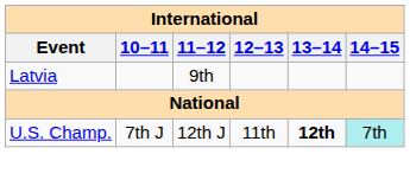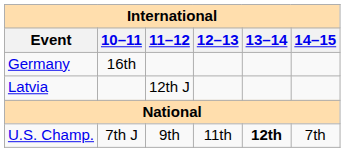 <table class="wikitable" style="text-align:center">
 <tr>
 <th colspan="6" style="background-color: #ffdead; " align="center">International</th>
 </tr>
 <tr>
 <th>Event</th>
 <th><a href='#'>10–11</a></th>
 <th><a href='#'>11–12</a></th>
 <th><a href='#'>12–13</a></th>
 <th><a href='#'>13–14</a></th>
 <th><a href='#'>14–15</a></th>
 </tr>
 <tr>
+<td align=left> <a href='#'>Germany</a></td>
+<td>16th</td>
+<td></td>
+<td></td>
+<td></td>
+<td></td>
+</tr>
+<tr>
 <td align=left> <a href='#'>Latvia</a></td>
 <td></td>
-<td>9th</td>
+<td>12th J</td>
 <td></td>
 <td></td>
 <td></td>
 </tr>
 <tr>
 <th colspan="6" style="background-color: #ffdead; " align="center">National</th>
 </tr>
 <tr>
 <td align=left><a href='#'>U.S. Champ.</a></td>
 <td>7th J</td>
-<td>12th J</td>
+<td>9th</td>
 <td>11th</td>
 <td><strong>12th</strong></td>
-<td style="background: paleturquoise;">7th</td>
+<td>7th</td>
 </tr>
 </table>
